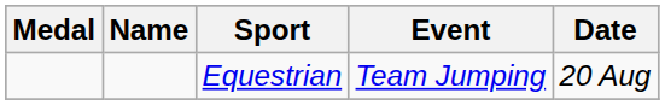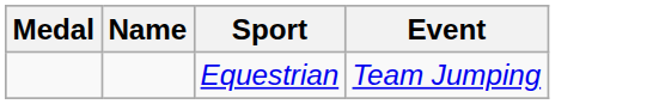 <table class="wikitable sortable" style="font-size:90%">
 <tr>
 <th>Medal</th>
 <th>Name</th>
 <th>Sport</th>
 <th>Event</th>
-<th>Date</th>
 </tr>
 <tr>
 <td><em></em></td>
 <td><em></em></td>
 <td><em><a href='#'>Equestrian</a></em></td>
 <td><em><a href='#'>Team Jumping</a></em></td>
-<td><em>20 Aug</em></td>
 </tr>
 </table>
